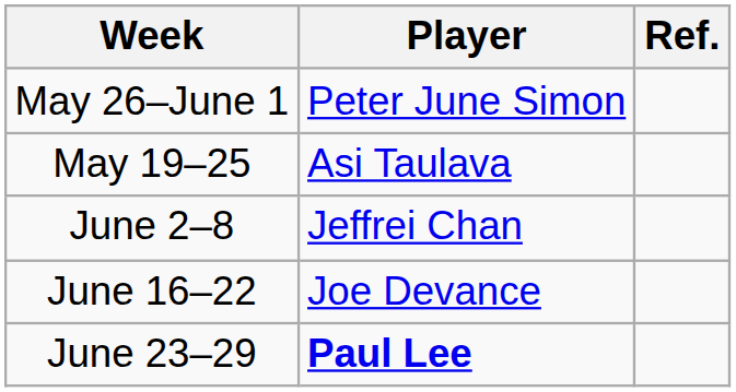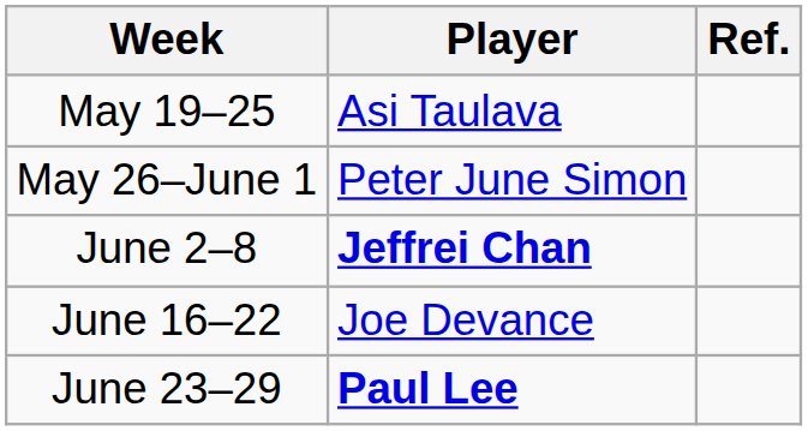 <table class="wikitable" border="1">
 <tr>
 <th>Week</th>
 <th>Player</th>
 <th>Ref.</th>
 </tr>
 <tr>
+<td align=center>May 19–25</td>
+<td><a href='#'>Asi Taulava</a> </td>
+<td align=center></td>
+</tr>
+<tr>
 <td align=center>May 26–June 1</td>
 <td><a href='#'>Peter June Simon</a> </td>
 <td align=center></td>
 </tr>
 <tr>
-<td align=center>May 19–25</td>
-<td><a href='#'>Asi Taulava</a> </td>
-<td align=center></td>
-</tr>
-<tr>
 <td align=center>June 2–8</td>
-<td><a href='#'>Jeffrei Chan</a> </td>
+<td><strong><a href='#'>Jeffrei Chan</a> </strong></td>
 <td align=center></td>
 </tr>
 <tr>
 <td align=center>June 16–22</td>
 <td><a href='#'>Joe Devance</a> </td>
 <td align-center></td>
 </tr>
 <tr>
 <td align=center>June 23–29</td>
 <td><strong><a href='#'>Paul Lee</a> </strong></td>
 <td align=center></td>
 </tr>
 </table>
